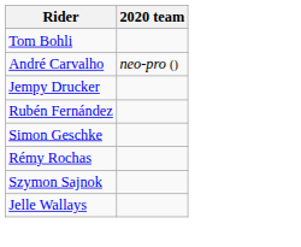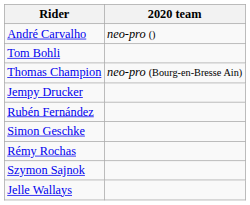 <table class="wikitable">
 <tr>
 <th>Rider</th>
 <th>2020 team</th>
 </tr>
 <tr>
+<td><a href='#'>André Carvalho</a></td>
+<td><em>neo-pro</em> <small>()</small></td>
+</tr>
+<tr>
 <td><a href='#'>Tom Bohli</a></td>
 <td></td>
 </tr>
 <tr>
-<td><a href='#'>André Carvalho</a></td>
-<td><em>neo-pro</em> <small>()</small></td>
+<td><a href='#'>Thomas Champion</a></td>
+<td><em>neo-pro</em> <small>(Bourg-en-Bresse Ain)</small></td>
 </tr>
 <tr>
 <td><a href='#'>Jempy Drucker</a></td>
 <td></td>
 </tr>
 <tr>
 <td><a href='#'>Rubén Fernández</a></td>
 <td></td>
 </tr>
 <tr>
 <td><a href='#'>Simon Geschke</a></td>
 <td></td>
 </tr>
 <tr>
 <td><a href='#'>Rémy Rochas</a></td>
 <td></td>
 </tr>
 <tr>
 <td><a href='#'>Szymon Sajnok</a></td>
 <td></td>
 </tr>
 <tr>
 <td><a href='#'>Jelle Wallays</a></td>
 <td></td>
 </tr>
 </table>
